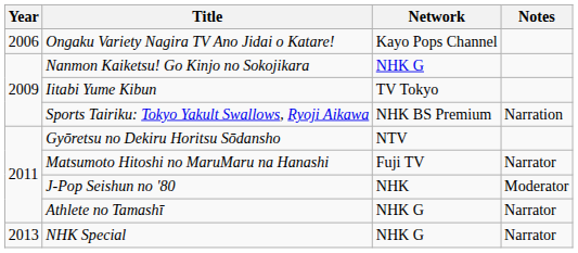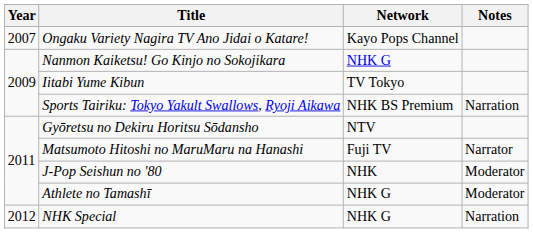 <table class="wikitable">
 <tr>
 <th>Year</th>
 <th>Title</th>
 <th>Network</th>
 <th>Notes</th>
 </tr>
 <tr>
-<td>2006</td>
+<td>2007</td>
 <td><em>Ongaku Variety Nagira TV Ano Jidai o Katare!</em></td>
 <td>Kayo Pops Channel</td>
 <td></td>
 </tr>
 <tr>
 <td rowspan="3">2009</td>
 <td><em>Nanmon Kaiketsu! Go Kinjo no Sokojikara</em></td>
 <td><a href='#'>NHK G</a></td>
 <td></td>
 </tr>
 <tr>
 <td><em>Iitabi Yume Kibun</em></td>
 <td>TV Tokyo</td>
 <td></td>
 </tr>
 <tr>
 <td><em>Sports Tairiku: <a href='#'>Tokyo Yakult Swallows</a>, <a href='#'>Ryoji Aikawa</a></em></td>
 <td>NHK BS Premium</td>
 <td>Narration</td>
 </tr>
 <tr>
 <td rowspan="4">2011</td>
 <td><em>Gyōretsu no Dekiru Horitsu Sōdansho</em></td>
 <td>NTV</td>
 <td></td>
 </tr>
 <tr>
 <td><em>Matsumoto Hitoshi no MaruMaru na Hanashi</em></td>
 <td>Fuji TV</td>
 <td>Narrator</td>
 </tr>
 <tr>
 <td><em>J-Pop Seishun no '80</em></td>
 <td>NHK</td>
 <td>Moderator</td>
 </tr>
 <tr>
 <td><em>Athlete no Tamashī</em></td>
 <td>NHK G</td>
-<td>Narrator</td>
+<td>Moderator</td>
 </tr>
 <tr>
-<td>2013</td>
+<td>2012</td>
 <td><em>NHK Special</em></td>
 <td>NHK G</td>
-<td>Narrator</td>
+<td>Narration</td>
 </tr>
 </table>
